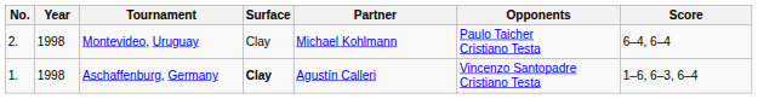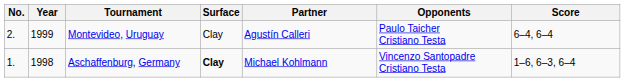 <table class="sortable wikitable" style=font-size:97%>
 <tr>
 <th width=30>No.</th>
 <th width=50>Year</th>
 <th width=200>Tournament</th>
 <th width=50>Surface</th>
 <th width=200>Partner</th>
 <th width=200>Opponents</th>
 <th width=160>Score</th>
 </tr>
 <tr>
 <td>2.</td>
-<td>1998</td>
+<td>1999</td>
 <td><a href='#'>Montevideo</a>, <a href='#'>Uruguay</a></td>
 <td>Clay</td>
-<td> <a href='#'>Michael Kohlmann</a></td>
+<td> <a href='#'>Agustín Calleri</a></td>
 <td> <a href='#'>Paulo Taicher</a><br> <a href='#'>Cristiano Testa</a></td>
 <td>6–4, 6–4</td>
 </tr>
 <tr>
 <td>1.</td>
 <td>1998</td>
 <td><a href='#'>Aschaffenburg</a>, <a href='#'>Germany</a></td>
 <td><strong>Clay</strong></td>
-<td> <a href='#'>Agustín Calleri</a></td>
+<td> <a href='#'>Michael Kohlmann</a></td>
 <td> <a href='#'>Vincenzo Santopadre</a><br> <a href='#'>Cristiano Testa</a></td>
 <td>1–6, 6–3, 6–4</td>
 </tr>
 </table>
